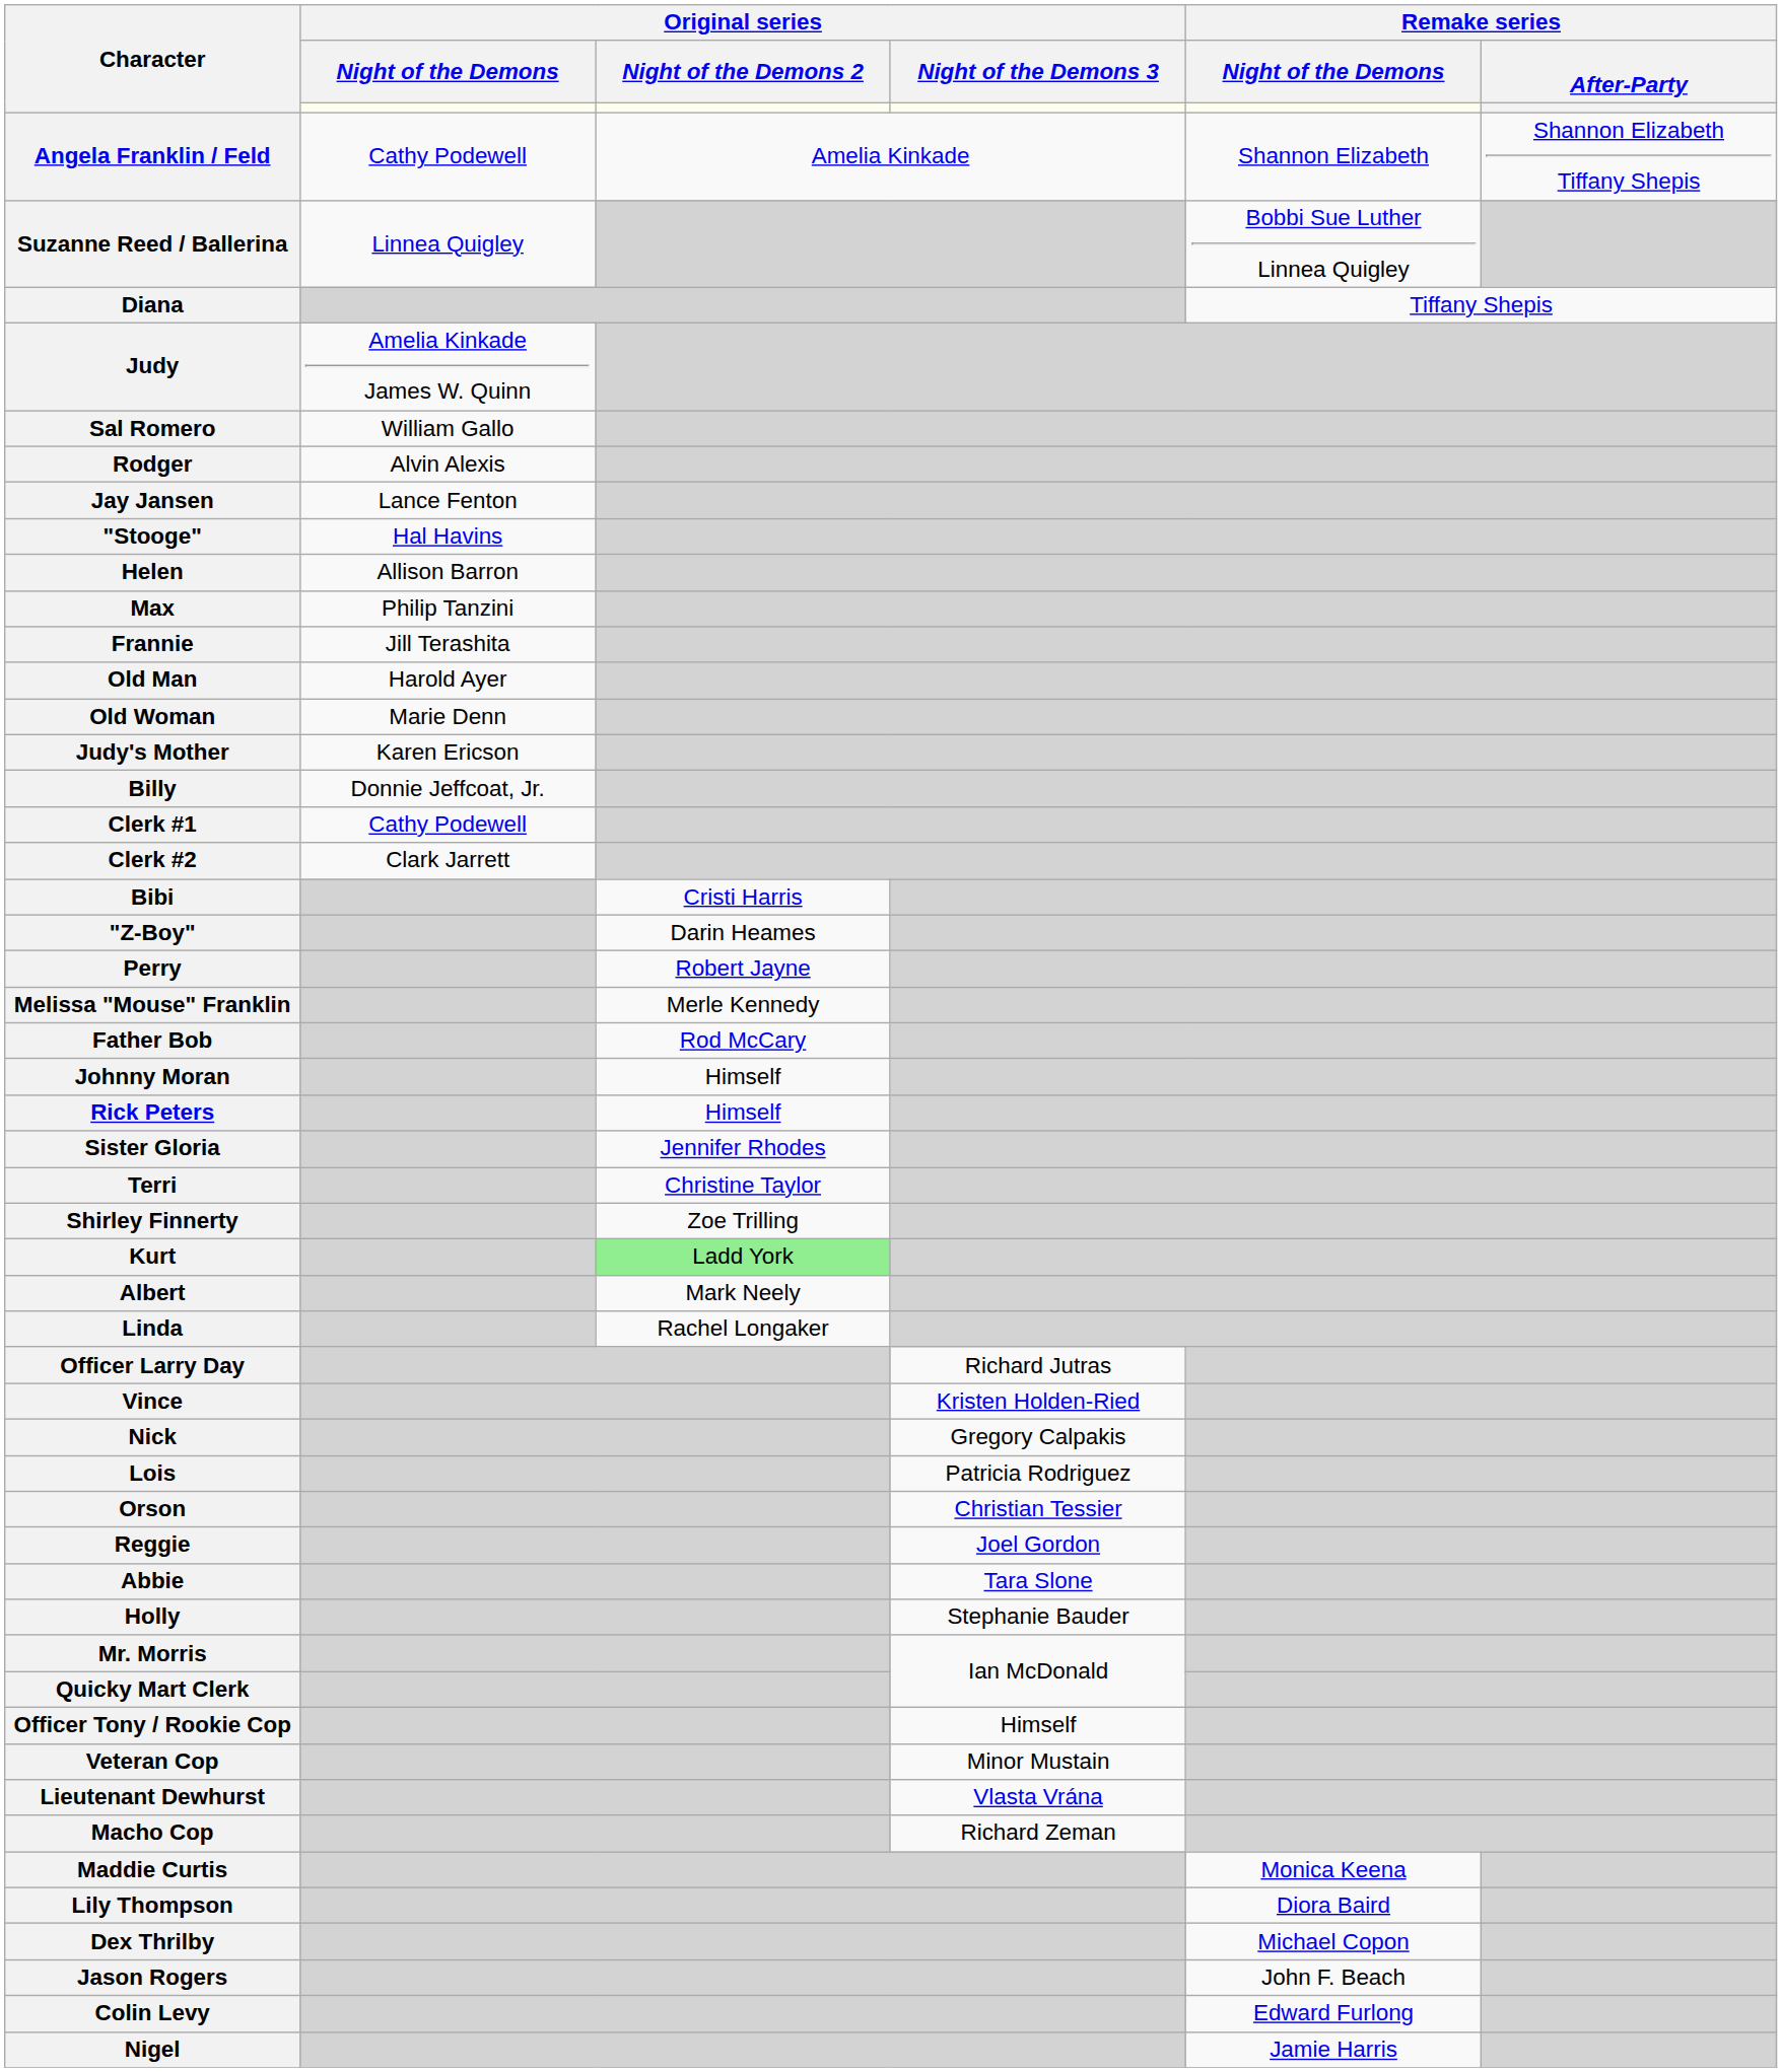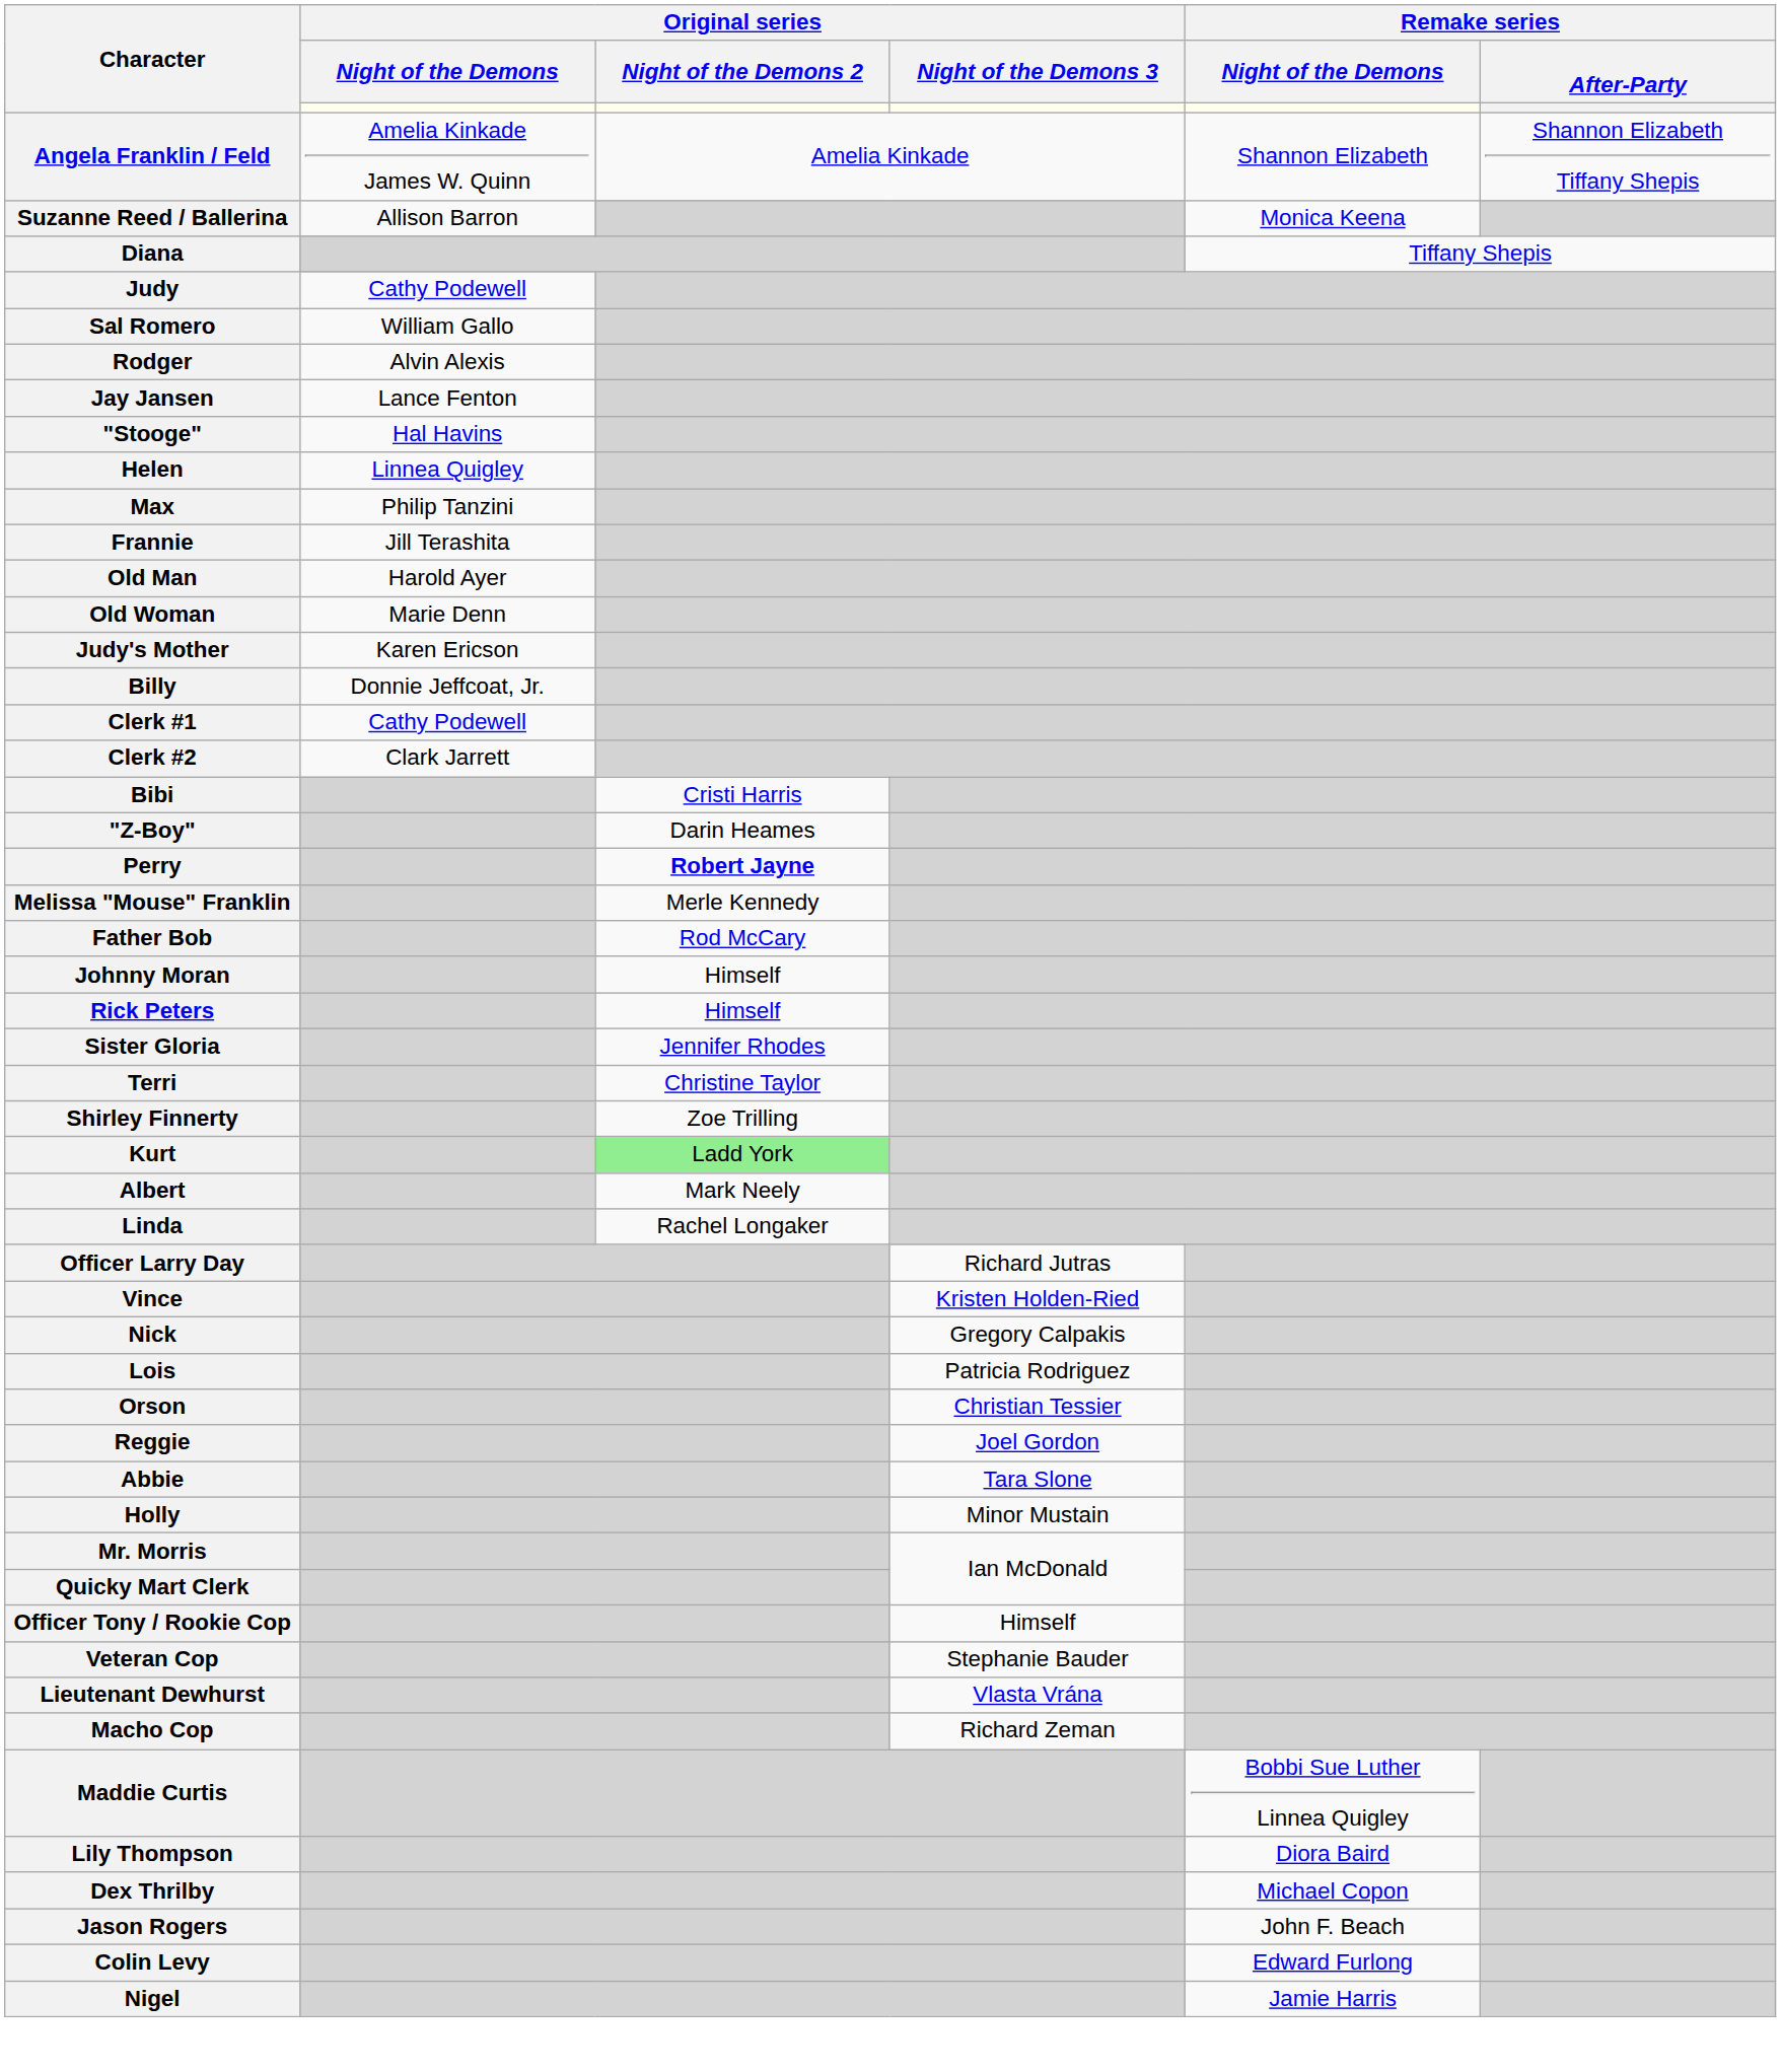 <table class="wikitable" style="text-align:center;">
 <tr>
 <th rowspan="3" width="16%">Character</th>
 <th colspan="3" align="center"><a href='#'>Original series</a></th>
 <th colspan="2" align="center"><a href='#'>Remake series</a></th>
 </tr>
 <tr>
 <th align="center" width="16%"><em><a href='#'>Night of the Demons</a></em></th>
 <th align="center" width="16%"><em><a href='#'>Night of the Demons 2</a></em></th>
 <th align="center" width="16%"><em><a href='#'>Night of the Demons 3</a></em></th>
 <th align="center" width="16%"><em><a href='#'>Night of the Demons</a></em></th>
 <th align="center" width="16%"><em><a href='#'><br>After-Party</a></em></th>
 </tr>
 <tr>
 <th style="background:ivory;"></th>
 <th style="background:ivory;"></th>
 <th style="background:ivory;"></th>
 <th style="background:ivory;"></th>
 <th></th>
 </tr>
 <tr>
 <th><a href='#'>Angela Franklin / Feld</a></th>
-<td><a href='#'>Cathy Podewell</a></td>
+<td><a href='#'>Amelia Kinkade</a><hr>James W. Quinn</td>
 <td colspan="2"><a href='#'>Amelia Kinkade</a></td>
 <td><a href='#'>Shannon Elizabeth</a></td>
 <td><a href='#'>Shannon Elizabeth</a><hr><a href='#'>Tiffany Shepis</a></td>
 </tr>
 <tr>
 <th>Suzanne Reed / Ballerina</th>
-<td><a href='#'>Linnea Quigley</a></td>
+<td>Allison Barron</td>
 <td colspan="2" style="background:lightgrey;"></td>
-<td><a href='#'>Bobbi Sue Luther</a><hr>Linnea Quigley</td>
+<td><a href='#'>Monica Keena</a></td>
 <td style="background:lightgrey;"></td>
 </tr>
 <tr>
 <th>Diana</th>
 <td colspan="3" style="background:lightgrey;"></td>
 <td colspan="2"><a href='#'>Tiffany Shepis</a></td>
 </tr>
 <tr>
 <th>Judy</th>
-<td><a href='#'>Amelia Kinkade</a><hr>James W. Quinn</td>
+<td><a href='#'>Cathy Podewell</a></td>
 <td colspan="4" style="background:lightgrey;"></td>
 </tr>
 <tr>
 <th>Sal Romero</th>
 <td>William Gallo</td>
 <td colspan="4" style="background:lightgrey;"></td>
 </tr>
 <tr>
 <th>Rodger</th>
 <td>Alvin Alexis</td>
 <td colspan="4" style="background:lightgrey;"></td>
 </tr>
 <tr>
 <th>Jay Jansen</th>
 <td>Lance Fenton</td>
 <td colspan="4" style="background:lightgrey;"></td>
 </tr>
 <tr>
 <th>"Stooge"</th>
 <td><a href='#'>Hal Havins</a></td>
 <td colspan="4" style="background:lightgrey;"></td>
 </tr>
 <tr>
 <th>Helen</th>
-<td>Allison Barron</td>
+<td><a href='#'>Linnea Quigley</a></td>
 <td colspan="4" style="background:lightgrey;"></td>
 </tr>
 <tr>
 <th>Max</th>
 <td>Philip Tanzini</td>
 <td colspan="4" style="background:lightgrey;"></td>
 </tr>
 <tr>
 <th>Frannie</th>
 <td>Jill Terashita</td>
 <td colspan="4" style="background:lightgrey;"></td>
 </tr>
 <tr>
 <th>Old Man</th>
 <td>Harold Ayer</td>
 <td colspan="4" style="background:lightgrey;"></td>
 </tr>
 <tr>
 <th>Old Woman</th>
 <td>Marie Denn</td>
 <td colspan="4" style="background:lightgrey;"></td>
 </tr>
 <tr>
 <th>Judy's Mother</th>
 <td>Karen Ericson</td>
 <td colspan="4" style="background:lightgrey;"></td>
 </tr>
 <tr>
 <th>Billy</th>
 <td>Donnie Jeffcoat, Jr.</td>
 <td colspan="4" style="background:lightgrey;"></td>
 </tr>
 <tr>
 <th>Clerk #1</th>
 <td><a href='#'>Cathy Podewell</a></td>
 <td colspan="4" style="background:lightgrey;"></td>
 </tr>
 <tr>
 <th>Clerk #2</th>
 <td>Clark Jarrett</td>
 <td colspan="4" style="background:lightgrey;"></td>
 </tr>
 <tr>
 <th>Bibi</th>
 <td style="background:lightgrey;"></td>
 <td><a href='#'>Cristi Harris</a></td>
 <td colspan="3" style="background:lightgrey;"></td>
 </tr>
 <tr>
 <th>"Z-Boy"</th>
 <td style="background:lightgrey;"></td>
 <td>Darin Heames</td>
 <td colspan="3" style="background:lightgrey;"></td>
 </tr>
 <tr>
 <th>Perry</th>
 <td style="background:lightgrey;"></td>
-<td><a href='#'>Robert Jayne</a></td>
+<td><strong><a href='#'>Robert Jayne</a></strong></td>
 <td colspan="3" style="background:lightgrey;"></td>
 </tr>
 <tr>
 <th>Melissa "Mouse" Franklin</th>
 <td style="background:lightgrey;"></td>
 <td>Merle Kennedy</td>
 <td colspan="3" style="background:lightgrey;"></td>
 </tr>
 <tr>
 <th>Father Bob</th>
 <td style="background:lightgrey;"></td>
 <td><a href='#'>Rod McCary</a></td>
 <td colspan="3" style="background:lightgrey;"></td>
 </tr>
 <tr>
 <th>Johnny Moran</th>
 <td style="background:lightgrey;"></td>
 <td>Himself</td>
 <td colspan="3" style="background:lightgrey;"></td>
 </tr>
 <tr>
 <th><a href='#'>Rick Peters</a></th>
 <td style="background:lightgrey;"></td>
 <td><a href='#'>Himself</a></td>
 <td colspan="3" style="background:lightgrey;"></td>
 </tr>
 <tr>
 <th>Sister Gloria</th>
 <td style="background:lightgrey;"></td>
 <td><a href='#'>Jennifer Rhodes</a></td>
 <td colspan="3" style="background:lightgrey;"></td>
 </tr>
 <tr>
 <th>Terri</th>
 <td style="background:lightgrey;"></td>
 <td><a href='#'>Christine Taylor</a></td>
 <td colspan="3" style="background:lightgrey;"></td>
 </tr>
 <tr>
 <th>Shirley Finnerty</th>
 <td style="background:lightgrey;"></td>
 <td>Zoe Trilling</td>
 <td colspan="3" style="background:lightgrey;"></td>
 </tr>
 <tr>
 <th>Kurt</th>
 <td style="background:lightgrey;"></td>
 <td style="background: lightgreen;">Ladd York</td>
 <td colspan="3" style="background:lightgrey;"></td>
 </tr>
 <tr>
 <th>Albert</th>
 <td style="background:lightgrey;"></td>
 <td>Mark Neely</td>
 <td colspan="3" style="background:lightgrey;"></td>
 </tr>
 <tr>
 <th>Linda</th>
 <td style="background:lightgrey;"></td>
 <td>Rachel Longaker</td>
 <td colspan="3" style="background:lightgrey;"></td>
 </tr>
 <tr>
 <th>Officer Larry Day</th>
 <td colspan="2" style="background:lightgrey;"></td>
 <td>Richard Jutras</td>
 <td colspan="2" style="background:lightgrey;"></td>
 </tr>
 <tr>
 <th>Vince</th>
 <td colspan="2" style="background:lightgrey;"></td>
 <td><a href='#'>Kristen Holden-Ried</a></td>
 <td colspan="2" style="background:lightgrey;"></td>
 </tr>
 <tr>
 <th>Nick</th>
 <td colspan="2" style="background:lightgrey;"></td>
 <td>Gregory Calpakis</td>
 <td colspan="2" style="background:lightgrey;"></td>
 </tr>
 <tr>
 <th>Lois</th>
 <td colspan="2" style="background:lightgrey;"></td>
 <td>Patricia Rodriguez</td>
 <td colspan="2" style="background:lightgrey;"></td>
 </tr>
 <tr>
 <th>Orson</th>
 <td colspan="2" style="background:lightgrey;"></td>
 <td><a href='#'>Christian Tessier</a></td>
 <td colspan="2" style="background:lightgrey;"></td>
 </tr>
 <tr>
 <th>Reggie</th>
 <td colspan="2" style="background:lightgrey;"></td>
 <td><a href='#'>Joel Gordon</a></td>
 <td colspan="2" style="background:lightgrey;"></td>
 </tr>
 <tr>
 <th>Abbie</th>
 <td colspan="2" style="background:lightgrey;"></td>
 <td><a href='#'>Tara Slone</a></td>
 <td colspan="2" style="background:lightgrey;"></td>
 </tr>
 <tr>
 <th>Holly</th>
 <td colspan="2" style="background:lightgrey;"></td>
-<td>Stephanie Bauder</td>
+<td>Minor Mustain</td>
 <td colspan="2" style="background:lightgrey;"></td>
 </tr>
 <tr>
 <th>Mr. Morris</th>
 <td colspan="2" style="background:lightgrey;"></td>
 <td rowspan="2">Ian McDonald</td>
 <td colspan="2" style="background:lightgrey;"></td>
 </tr>
 <tr>
 <th>Quicky Mart Clerk</th>
 <td colspan="2" style="background:lightgrey;"></td>
 <td colspan="2" style="background:lightgrey;"></td>
 </tr>
 <tr>
 <th>Officer Tony / Rookie Cop</th>
 <td colspan="2" style="background:lightgrey;"></td>
 <td>Himself</td>
 <td colspan="2" style="background:lightgrey;"></td>
 </tr>
 <tr>
 <th>Veteran Cop</th>
 <td colspan="2" style="background:lightgrey;"></td>
-<td>Minor Mustain</td>
+<td>Stephanie Bauder</td>
 <td colspan="2" style="background:lightgrey;"></td>
 </tr>
 <tr>
 <th>Lieutenant Dewhurst</th>
 <td colspan="2" style="background:lightgrey;"></td>
 <td><a href='#'>Vlasta Vrána</a></td>
 <td colspan="2" style="background:lightgrey;"></td>
 </tr>
 <tr>
 <th>Macho Cop</th>
 <td colspan="2" style="background:lightgrey;"></td>
 <td>Richard Zeman</td>
 <td colspan="2" style="background:lightgrey;"></td>
 </tr>
 <tr>
 <th>Maddie Curtis</th>
 <td colspan="3" style="background:lightgrey;"></td>
-<td><a href='#'>Monica Keena</a></td>
+<td><a href='#'>Bobbi Sue Luther</a><hr>Linnea Quigley</td>
 <td style="background:lightgrey;"></td>
 </tr>
 <tr>
 <th>Lily Thompson</th>
 <td colspan="3" style="background:lightgrey;"></td>
 <td><a href='#'>Diora Baird</a></td>
 <td style="background:lightgrey;"></td>
 </tr>
 <tr>
 <th>Dex Thrilby</th>
 <td colspan="3" style="background:lightgrey;"></td>
 <td><a href='#'>Michael Copon</a></td>
 <td style="background:lightgrey;"></td>
 </tr>
 <tr>
 <th>Jason Rogers</th>
 <td colspan="3" style="background:lightgrey;"></td>
 <td>John F. Beach</td>
 <td style="background:lightgrey;"></td>
 </tr>
 <tr>
 <th>Colin Levy</th>
 <td colspan="3" style="background:lightgrey;"></td>
 <td><a href='#'>Edward Furlong</a></td>
 <td style="background:lightgrey;"></td>
 </tr>
 <tr>
 <th>Nigel</th>
 <td colspan="3" style="background:lightgrey;"></td>
 <td><a href='#'>Jamie Harris</a></td>
 <td style="background:lightgrey;"></td>
 </tr>
 </table>
